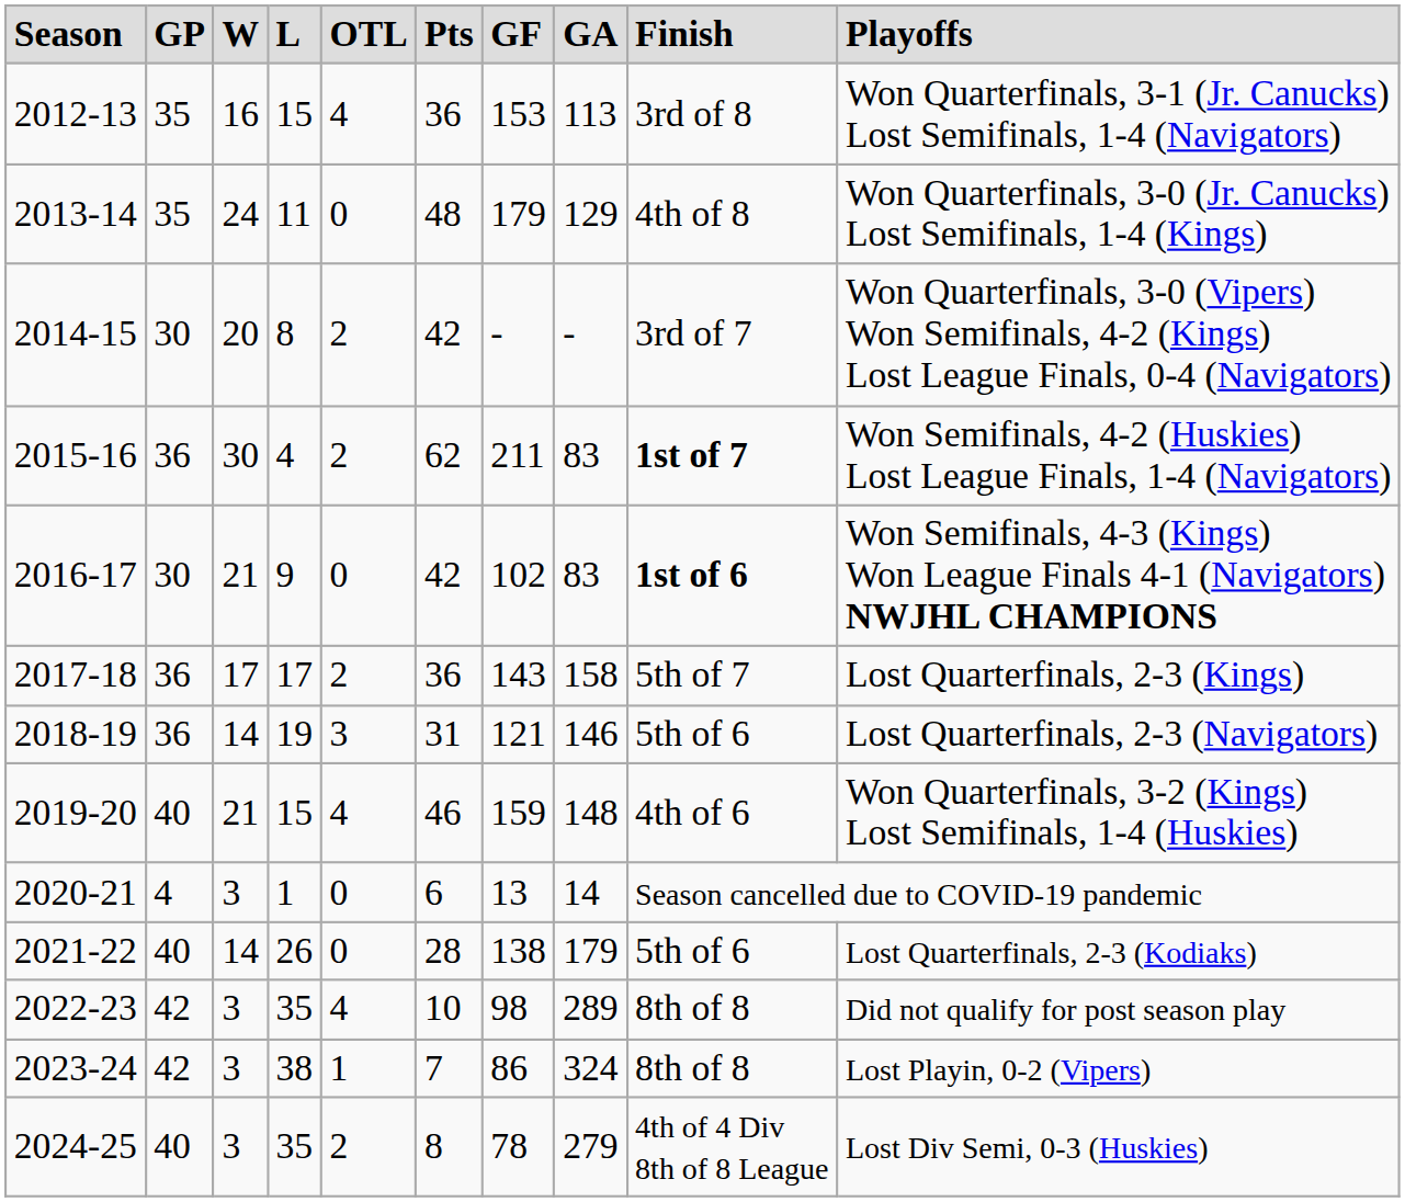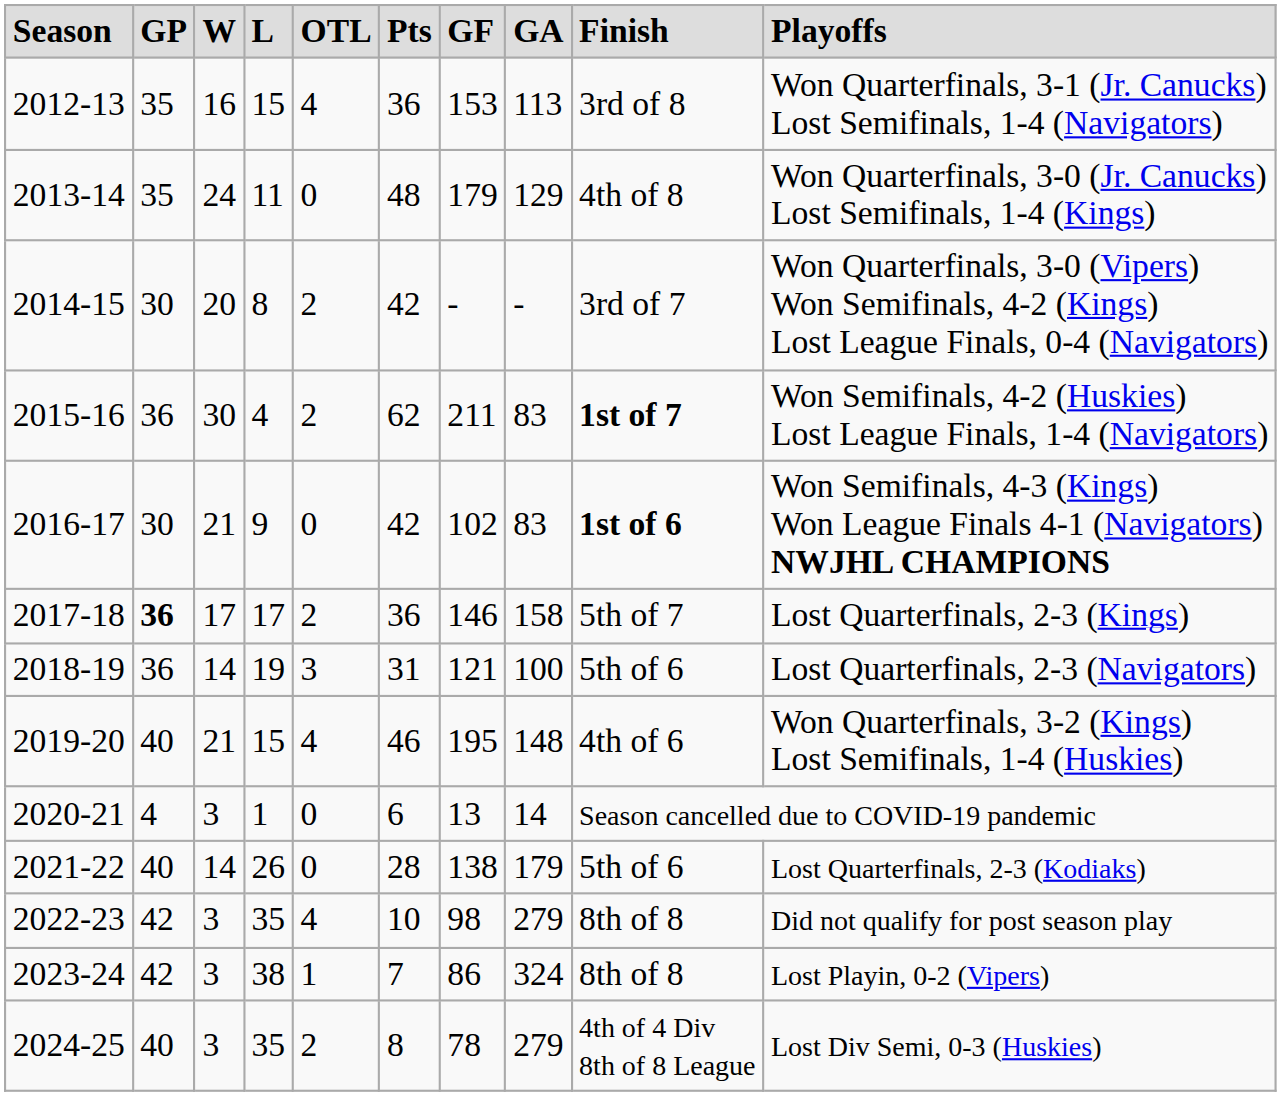 <table class="wikitable">
 <tr style="font-weight:bold; background-color:#dddddd;" |>
 <td>Season</td>
 <td>GP</td>
 <td>W</td>
 <td>L</td>
 <td>OTL</td>
 <td>Pts</td>
 <td>GF</td>
 <td>GA</td>
 <td>Finish</td>
 <td>Playoffs</td>
 </tr>
 <tr style=>
 <td>2012-13</td>
 <td>35</td>
 <td>16</td>
 <td>15</td>
 <td>4</td>
 <td>36</td>
 <td>153</td>
 <td>113</td>
 <td>3rd of 8</td>
 <td>Won Quarterfinals, 3-1 (<a href='#'>Jr. Canucks</a>)<br>Lost Semifinals, 1-4 (<a href='#'>Navigators</a>)</td>
 </tr>
 <tr style=>
 <td>2013-14</td>
 <td>35</td>
 <td>24</td>
 <td>11</td>
 <td>0</td>
 <td>48</td>
 <td>179</td>
 <td>129</td>
 <td>4th of 8</td>
 <td>Won Quarterfinals, 3-0 (<a href='#'>Jr. Canucks</a>)<br>Lost Semifinals, 1-4 (<a href='#'>Kings</a>)</td>
 </tr>
 <tr style=>
 <td>2014-15</td>
 <td>30</td>
 <td>20</td>
 <td>8</td>
 <td>2</td>
 <td>42</td>
 <td>-</td>
 <td>-</td>
 <td>3rd of 7</td>
 <td>Won Quarterfinals, 3-0 (<a href='#'>Vipers</a>)<br>Won Semifinals, 4-2 (<a href='#'>Kings</a>)<br>Lost League Finals, 0-4 (<a href='#'>Navigators</a>)</td>
 </tr>
 <tr style=>
 <td>2015-16</td>
 <td>36</td>
 <td>30</td>
 <td>4</td>
 <td>2</td>
 <td>62</td>
 <td>211</td>
 <td>83</td>
 <td><strong>1st of 7</strong></td>
 <td>Won Semifinals, 4-2 (<a href='#'>Huskies</a>)<br>Lost League Finals, 1-4 (<a href='#'>Navigators</a>)</td>
 </tr>
 <tr style=>
 <td>2016-17</td>
 <td>30</td>
 <td>21</td>
 <td>9</td>
 <td>0</td>
 <td>42</td>
 <td>102</td>
 <td>83</td>
 <td><strong>1st of 6</strong></td>
 <td>Won Semifinals, 4-3 (<a href='#'>Kings</a>)<br>Won League Finals 4-1 (<a href='#'>Navigators</a>)<br><strong>NWJHL CHAMPIONS</strong></td>
 </tr>
 <tr style=>
 <td>2017-18</td>
-<td>36</td>
+<td><strong>36</strong></td>
 <td>17</td>
 <td>17</td>
 <td>2</td>
 <td>36</td>
-<td>143</td>
+<td>146</td>
 <td>158</td>
 <td>5th of 7</td>
 <td>Lost Quarterfinals, 2-3 (<a href='#'>Kings</a>)</td>
 </tr>
 <tr style=>
 <td>2018-19</td>
 <td>36</td>
 <td>14</td>
 <td>19</td>
 <td>3</td>
 <td>31</td>
 <td>121</td>
-<td>146</td>
+<td>100</td>
 <td>5th of 6</td>
 <td>Lost Quarterfinals, 2-3 (<a href='#'>Navigators</a>)</td>
 </tr>
 <tr style=>
 <td>2019-20</td>
 <td>40</td>
 <td>21</td>
 <td>15</td>
 <td>4</td>
 <td>46</td>
-<td>159</td>
+<td>195</td>
 <td>148</td>
 <td>4th of 6</td>
 <td>Won Quarterfinals, 3-2 (<a href='#'>Kings</a>)<br>Lost Semifinals, 1-4 (<a href='#'>Huskies</a>)</td>
 </tr>
 <tr style=>
 <td>2020-21</td>
 <td>4</td>
 <td>3</td>
 <td>1</td>
 <td>0</td>
 <td>6</td>
 <td>13</td>
 <td>14</td>
 <td colspan="2"><small>Season cancelled due to COVID-19 pandemic</small></td>
 </tr>
 <tr style=>
 <td>2021-22</td>
 <td>40</td>
 <td>14</td>
 <td>26</td>
 <td>0</td>
 <td>28</td>
 <td>138</td>
 <td>179</td>
 <td>5th of 6</td>
 <td><small>Lost Quarterfinals, 2-3 (<a href='#'>Kodiaks</a>)</small></td>
 </tr>
 <tr style=>
 <td>2022-23</td>
 <td>42</td>
 <td>3</td>
 <td>35</td>
 <td>4</td>
 <td>10</td>
 <td>98</td>
-<td>289</td>
+<td>279</td>
 <td>8th of 8</td>
 <td><small>Did not qualify for post season play</small></td>
 </tr>
 <tr style=>
 <td>2023-24</td>
 <td>42</td>
 <td>3</td>
 <td>38</td>
 <td>1</td>
 <td>7</td>
 <td>86</td>
 <td>324</td>
 <td>8th of 8</td>
 <td><small>Lost Playin, 0-2 (<a href='#'>Vipers</a>)</small></td>
 </tr>
 <tr style=>
 <td>2024-25</td>
 <td>40</td>
 <td>3</td>
 <td>35</td>
 <td>2</td>
 <td>8</td>
 <td>78</td>
 <td>279</td>
 <td><small>4th of 4 Div<br>8th of 8 League</small></td>
 <td><small>Lost Div Semi, 0-3 (<a href='#'>Huskies</a>)</small></td>
 </tr>
 </table>
